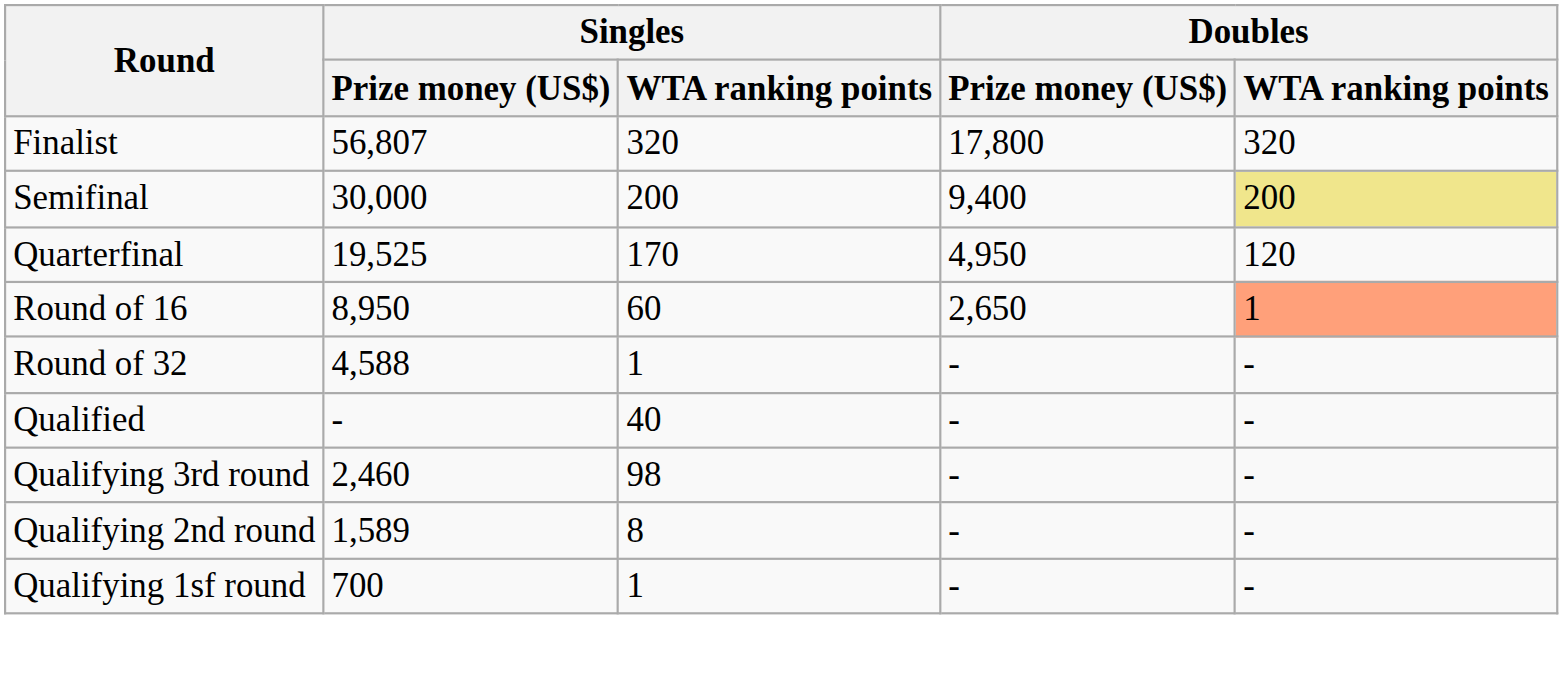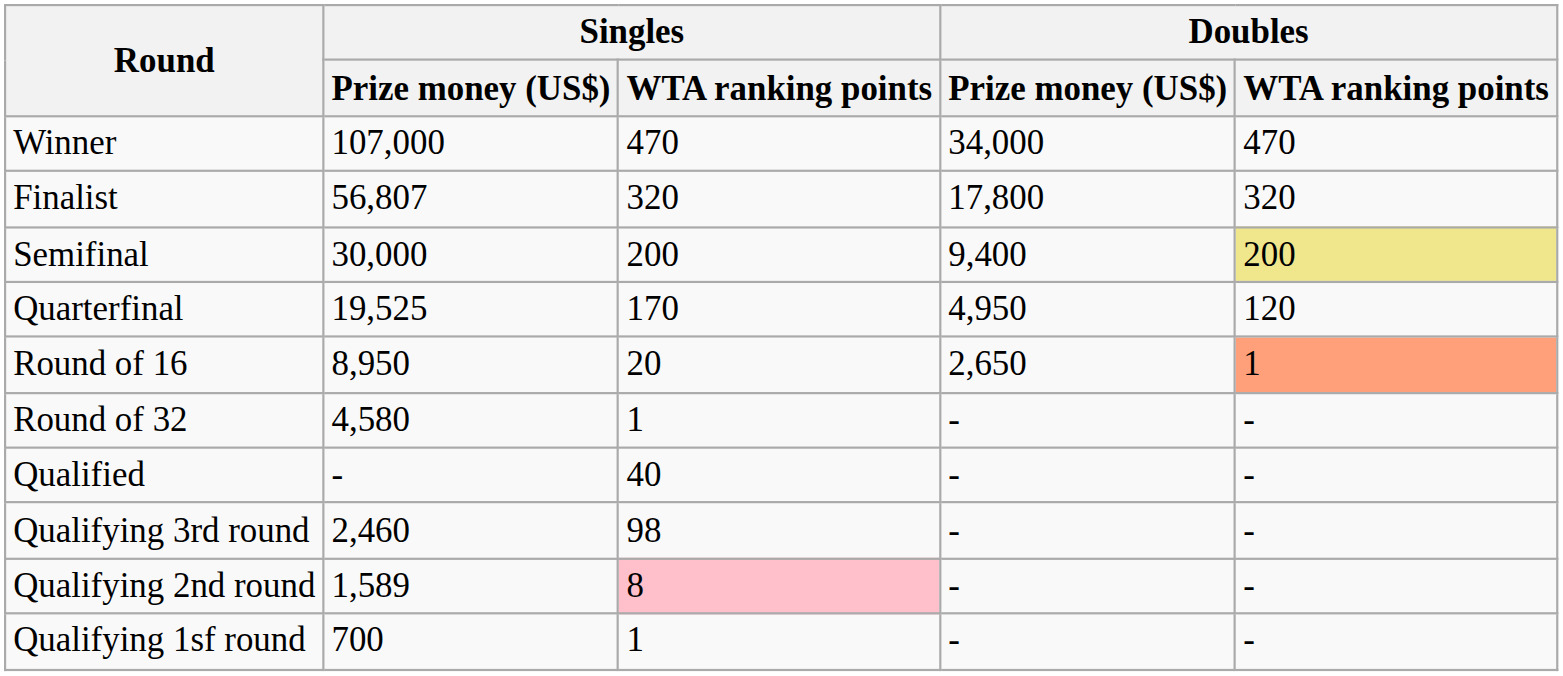 <table class="wikitable">
 <tr>
 <th rowspan="2">Round</th>
 <th colspan="2">Singles</th>
 <th colspan="2">Doubles</th>
 </tr>
 <tr>
 <th>Prize money (US$)</th>
 <th>WTA ranking points</th>
 <th>Prize money (US$)</th>
 <th>WTA ranking points</th>
+</tr>
+<tr>
+<td>Winner</td>
+<td>107,000</td>
+<td>470</td>
+<td>34,000</td>
+<td>470</td>
 </tr>
 <tr>
 <td>Finalist</td>
 <td>56,807</td>
 <td>320</td>
 <td>17,800</td>
 <td>320</td>
 </tr>
 <tr>
 <td>Semifinal</td>
 <td>30,000</td>
 <td>200</td>
 <td>9,400</td>
 <td style="background: khaki;">200</td>
 </tr>
 <tr>
 <td>Quarterfinal</td>
 <td>19,525</td>
 <td>170</td>
 <td>4,950</td>
 <td>120</td>
 </tr>
 <tr>
 <td>Round of 16</td>
 <td>8,950</td>
-<td>60</td>
+<td>20</td>
 <td>2,650</td>
 <td style="background: lightsalmon;">1</td>
 </tr>
 <tr>
 <td>Round of 32</td>
-<td>4,588</td>
+<td>4,580</td>
 <td>1</td>
 <td>-</td>
 <td>-</td>
 </tr>
 <tr>
 <td>Qualified</td>
 <td>-</td>
 <td>40</td>
 <td>-</td>
 <td>-</td>
 </tr>
 <tr>
 <td>Qualifying 3rd round</td>
 <td>2,460</td>
 <td>98</td>
 <td>-</td>
 <td>-</td>
 </tr>
 <tr>
 <td>Qualifying 2nd round</td>
 <td>1,589</td>
-<td>8</td>
+<td style="background: pink;">8</td>
 <td>-</td>
 <td>-</td>
 </tr>
 <tr>
 <td>Qualifying 1sf round</td>
 <td>700</td>
 <td>1</td>
 <td>-</td>
 <td>-</td>
 </tr>
 </table>
